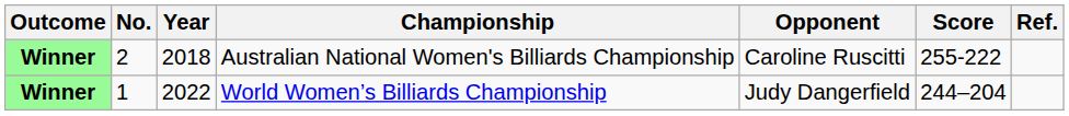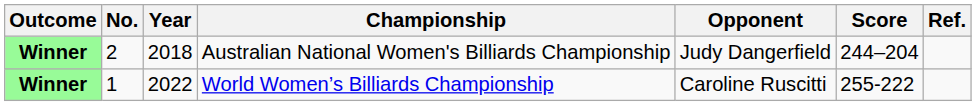 <table class="wikitable">
 <tr>
 <th>Outcome</th>
 <th>No.</th>
 <th>Year</th>
 <th>Championship</th>
 <th>Opponent</th>
 <th>Score</th>
 <th>Ref.</th>
 </tr>
 <tr>
 <th scope="row" style="background:#98FB98">Winner</th>
 <td>2</td>
 <td>2018</td>
 <td>Australian National Women's Billiards Championship</td>
-<td>Caroline Ruscitti</td>
-<td>255-222</td>
+<td>Judy Dangerfield</td>
+<td>244–204</td>
 <td></td>
 </tr>
 <tr>
 <th scope="row" style="background:#98FB98">Winner</th>
 <td>1</td>
 <td>2022</td>
 <td><a href='#'>World Women’s Billiards Championship</a></td>
-<td>Judy Dangerfield</td>
-<td>244–204</td>
+<td>Caroline Ruscitti</td>
+<td>255-222</td>
 <td></td>
 </tr>
 </table>
